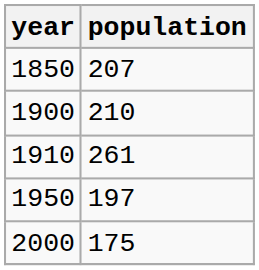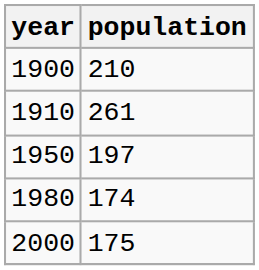 <table class="wikitable">
 <tr>
 <th>year</th>
 <th>population</th>
-</tr>
-<tr>
-<td>1850</td>
-<td>207</td>
 </tr>
 <tr>
 <td>1900</td>
 <td>210</td>
 </tr>
 <tr>
 <td>1910</td>
 <td>261</td>
 </tr>
 <tr>
 <td>1950</td>
 <td>197</td>
 </tr>
 <tr>
+<td>1980</td>
+<td>174</td>
+</tr>
+<tr>
 <td>2000</td>
 <td>175</td>
 </tr>
 <tr>
 </tr>
 </table>
